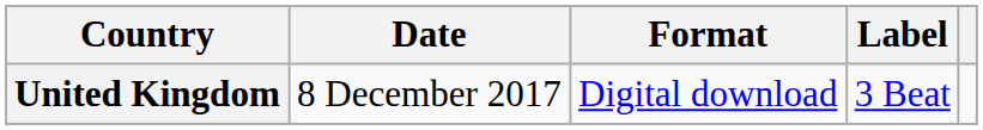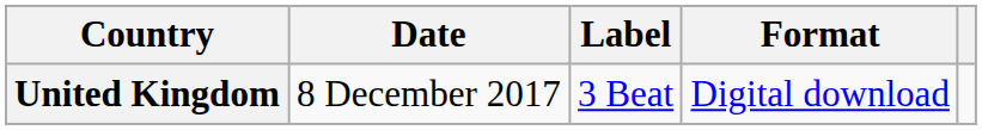 <table class="wikitable plainrowheaders">
 <tr>
 <th scope="col">Country</th>
 <th scope="col">Date</th>
+<th scope="col">Label</th>
 <th scope="col">Format</th>
-<th scope="col">Label</th>
 <th scope="col"></th>
 </tr>
 <tr>
 <th scope="row">United Kingdom</th>
 <td>8 December 2017</td>
+<td><a href='#'>3 Beat</a></td>
 <td><a href='#'>Digital download</a></td>
-<td><a href='#'>3 Beat</a></td>
 <td></td>
 </tr>
 </table>
